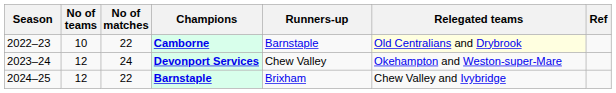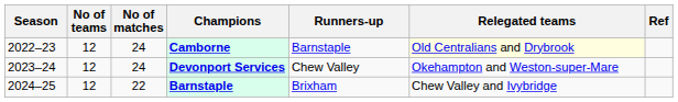 <table class="wikitable">
 <tr>
 <th style="width:80px;">Season</th>
 <th style="width:50px;">No of teams</th>
 <th style="width:50px;">No of matches</th>
 <th style="width:175px;">Champions</th>
 <th style="width:175px;">Runners-up</th>
 <th style="width:375px;">Relegated teams</th>
 <th style="width:30px;">Ref</th>
 </tr>
 <tr>
 <td>2022–23</td>
-<td style="text-align: center;">10</td>
-<td style="text-align: center;">22</td>
+<td style="text-align: center;">12</td>
+<td style="text-align: center;">24</td>
 <td style="background:#d8ffeb;"><strong><a href='#'>Camborne</a></strong></td>
 <td><a href='#'>Barnstaple</a></td>
 <td style="background: lightyellow;"><a href='#'>Old Centralians</a> and <a href='#'>Drybrook</a></td>
 <td></td>
 </tr>
 <tr>
 <td>2023–24</td>
 <td style="text-align: center;">12</td>
 <td style="text-align: center;">24</td>
 <td style="background:#d8ffeb;"><strong><a href='#'>Devonport Services</a></strong></td>
 <td>Chew Valley</td>
 <td><a href='#'>Okehampton</a> and <a href='#'>Weston-super-Mare</a></td>
 <td></td>
 </tr>
 <tr>
 <td>2024–25</td>
 <td style="text-align: center;">12</td>
 <td style="text-align: center;">22</td>
 <td style="background:#d8ffeb;"><strong><a href='#'>Barnstaple</a></strong></td>
 <td><a href='#'>Brixham</a></td>
 <td>Chew Valley and <a href='#'>Ivybridge</a></td>
 <td></td>
 </tr>
 </table>
